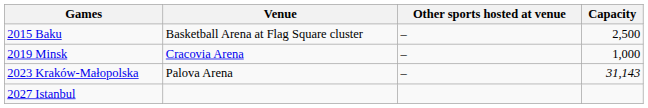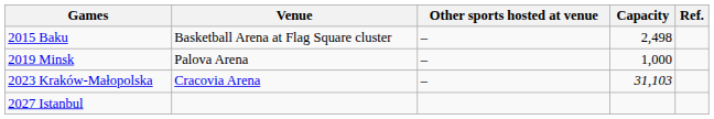 <table class="wikitable sortable" width=820px>
 <tr>
 <th>Games</th>
 <th>Venue</th>
 <th>Other sports hosted at venue</th>
 <th>Capacity</th>
+<th>Ref.</th>
 </tr>
 <tr>
 <td><a href='#'>2015 Baku</a></td>
 <td>Basketball Arena at Flag Square cluster</td>
 <td>–</td>
-<td align="right">2,500</td>
+<td align="right">2,498</td>
+<td align=center></td>
 </tr>
 <tr>
 <td><a href='#'>2019 Minsk</a></td>
-<td><a href='#'>Cracovia Arena</a></td>
+<td>Palova Arena</td>
 <td>–</td>
 <td align="right">1,000</td>
+<td align=center></td>
 </tr>
 <tr>
 <td><a href='#'>2023 Kraków-Małopolska</a></td>
-<td>Palova Arena</td>
+<td><a href='#'>Cracovia Arena</a></td>
 <td>–</td>
-<td align="right"><em>31,143</em></td>
+<td align="right"><em>31,103</em></td>
+<td align=center></td>
 </tr>
 <tr>
 <td><a href='#'>2027 Istanbul</a></td>
 <td></td>
 <td></td>
 <td align="right"></td>
+<td align=center></td>
 </tr>
 </table>
